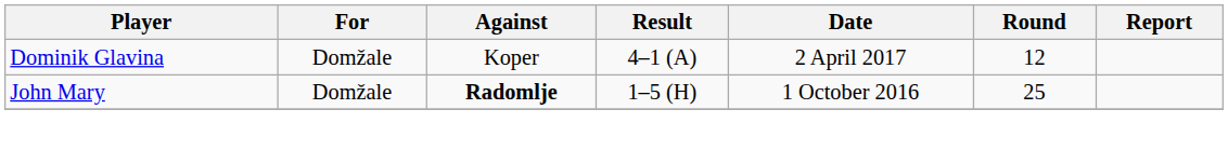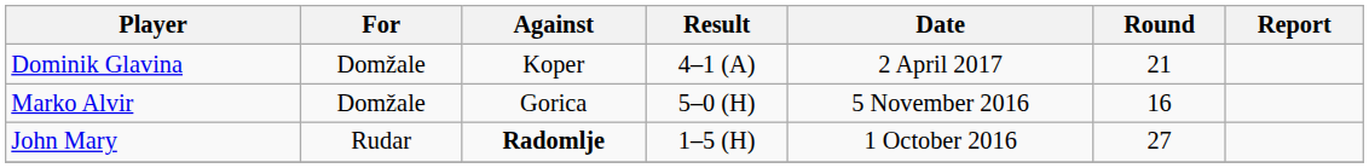 <table class="wikitable" style="text-align:center; width:70%">
 <tr>
 <th>Player</th>
 <th>For</th>
 <th>Against</th>
 <th>Result</th>
 <th>Date</th>
 <th>Round</th>
 <th>Report</th>
 </tr>
 <tr>
 <td align="left"> <a href='#'>Dominik Glavina</a></td>
 <td>Domžale</td>
 <td>Koper</td>
 <td style="text-align:center">4–1 (A)</td>
 <td>2 April 2017</td>
-<td style="text-align:center">12</td>
+<td style="text-align:center">21</td>
+<td></td>
+</tr>
+<tr>
+<td align="left"> <a href='#'>Marko Alvir</a></td>
+<td>Domžale</td>
+<td>Gorica</td>
+<td style="text-align:center">5–0 (H)</td>
+<td>5 November 2016</td>
+<td style="text-align:center">16</td>
 <td></td>
 </tr>
 <tr>
 <td align="left"> <a href='#'>John Mary</a></td>
-<td>Domžale</td>
+<td>Rudar</td>
 <td><strong>Radomlje</strong></td>
 <td style="text-align:center">1–5 (H)</td>
 <td>1 October 2016</td>
-<td style="text-align:center">25</td>
+<td style="text-align:center">27</td>
 <td></td>
 </tr>
 <tr>
 </tr>
 </table>
